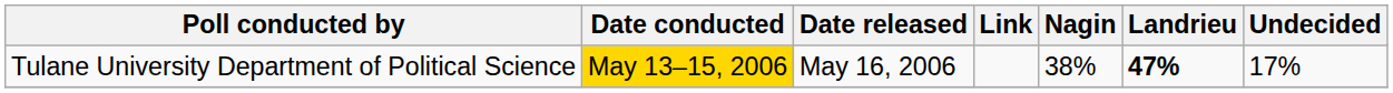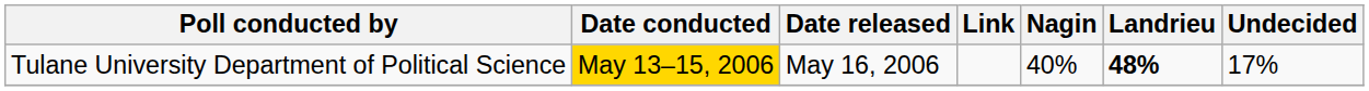 <table class="wikitable">
 <tr>
 <th>Poll conducted by</th>
 <th>Date conducted</th>
 <th>Date released</th>
 <th>Link</th>
 <th>Nagin</th>
 <th>Landrieu</th>
 <th>Undecided</th>
 </tr>
 <tr>
 <td>Tulane University Department of Political Science</td>
 <td style="background: gold;">May 13–15, 2006</td>
 <td>May 16, 2006</td>
 <td></td>
-<td>38%</td>
-<td><strong>47%</strong></td>
+<td>40%</td>
+<td><strong>48%</strong></td>
 <td>17%</td>
 </tr>
 <tr>
 </tr>
 </table>
